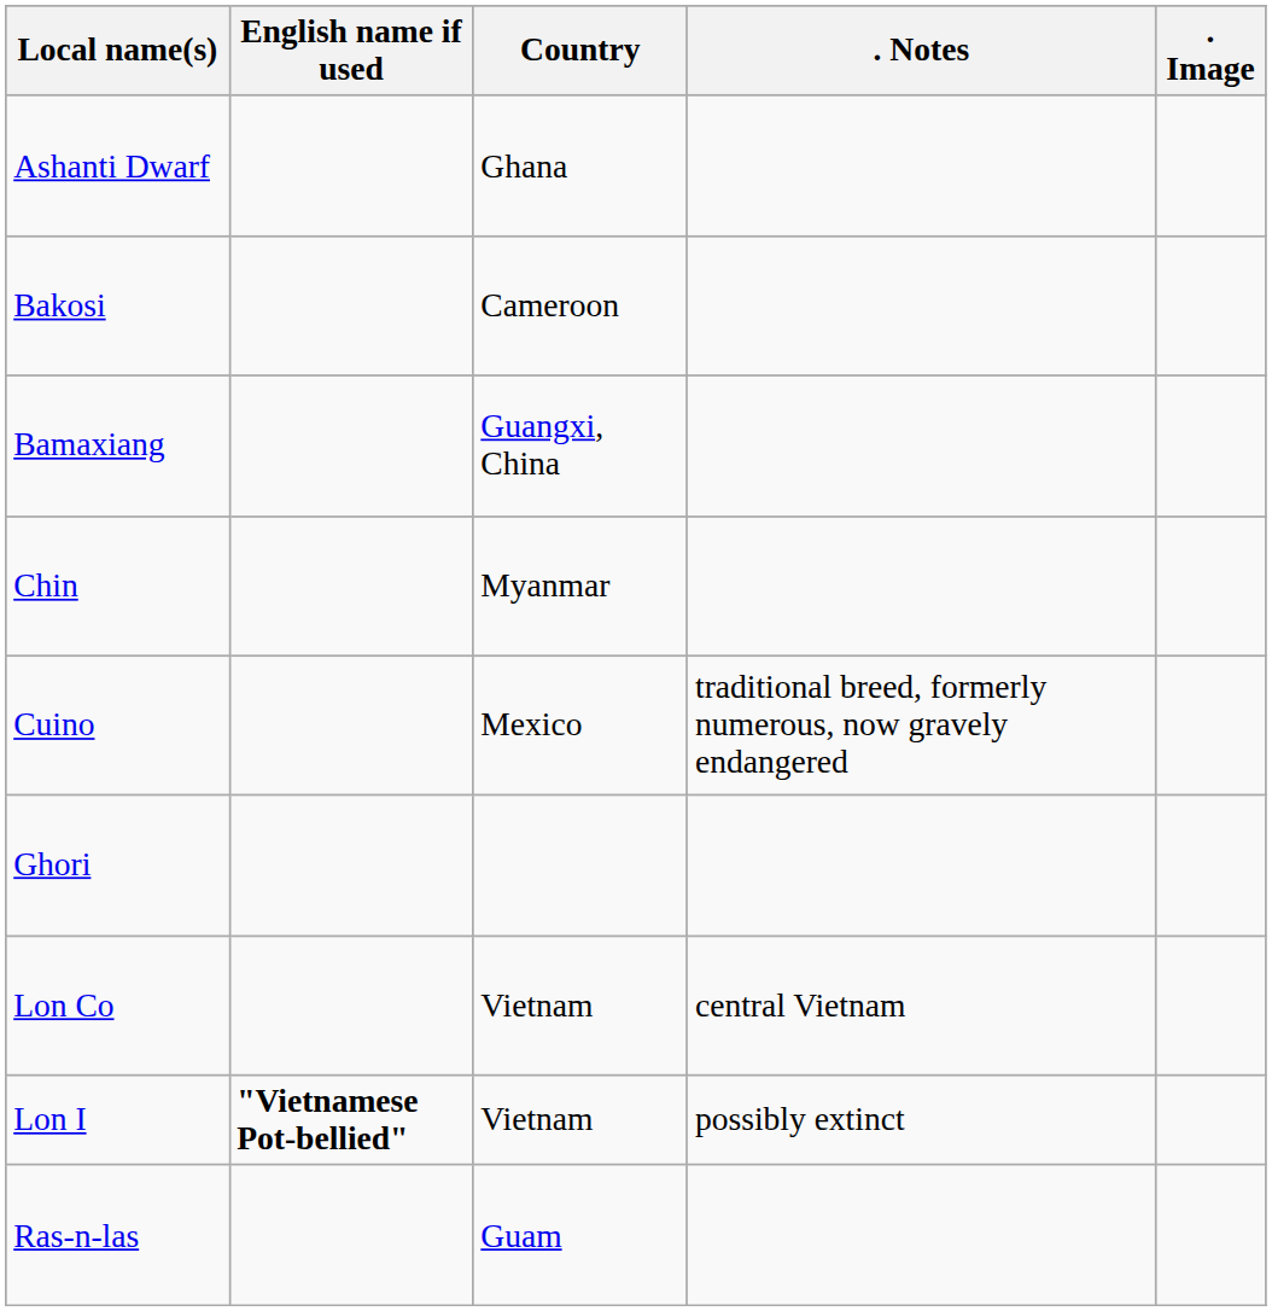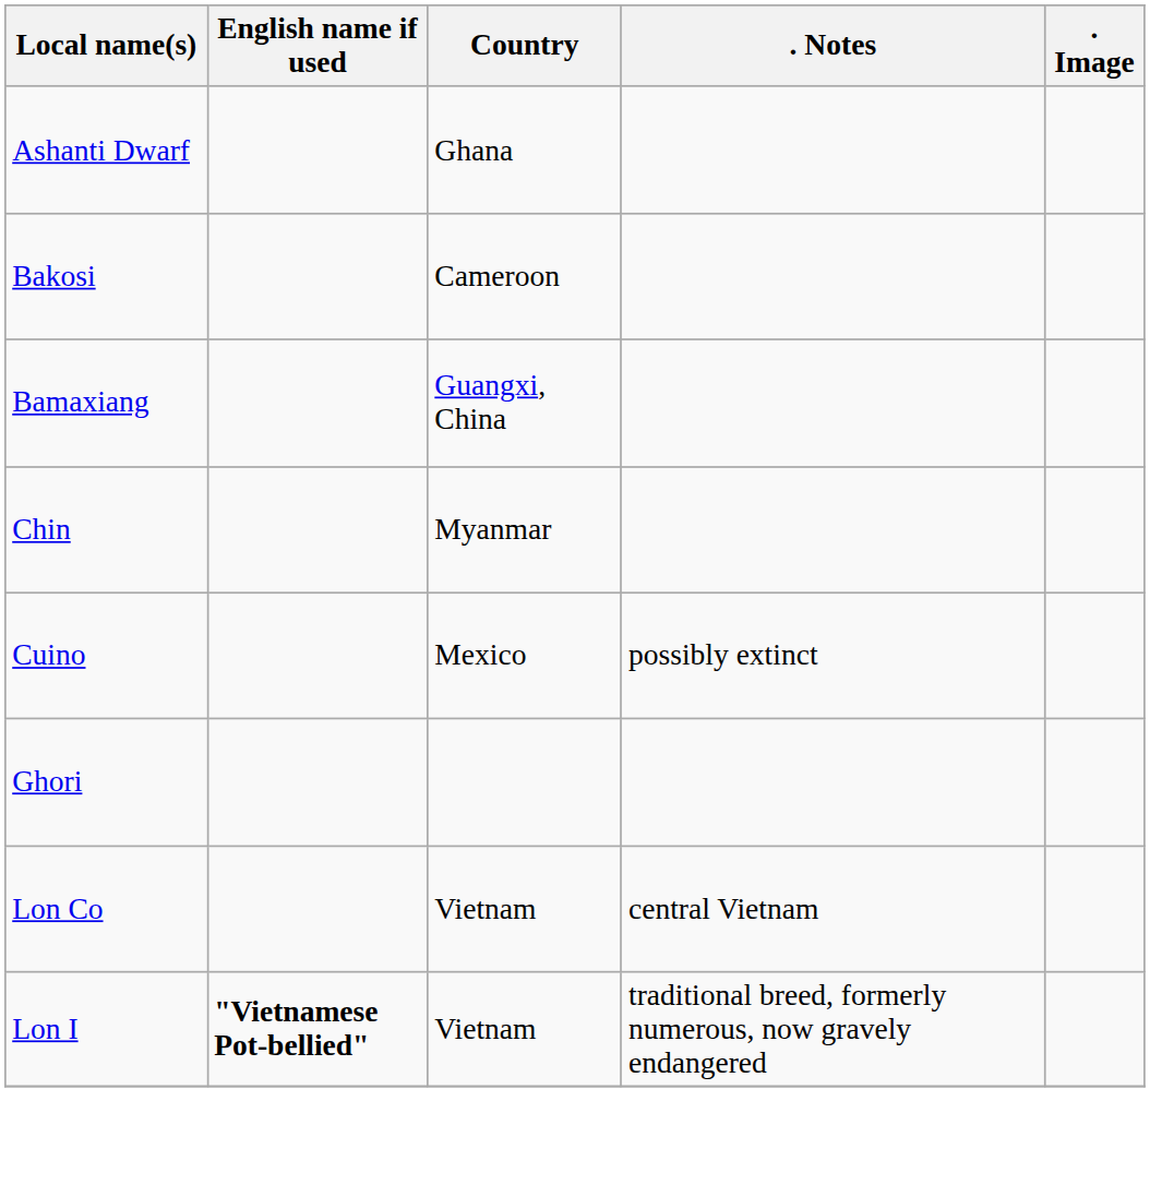 <table class="wikitable">
 <tr>
 <th style="width: 120pt;">Local name(s)</th>
 <th style="width: 120pt;">English name if used</th>
 <th style="width: 120pt;">Country</th>
 <th style="width: 400pt;">.  Notes</th>
 <th style="width: 40pt;">. Image</th>
 </tr>
 <tr>
 <td><a href='#'>Ashanti Dwarf</a></td>
 <td></td>
 <td>Ghana</td>
 <td></td>
 <td style="height: 60px;"></td>
 </tr>
 <tr>
 <td><a href='#'>Bakosi</a></td>
 <td></td>
 <td>Cameroon</td>
 <td></td>
 <td style="height: 60px;"></td>
 </tr>
 <tr>
 <td><a href='#'>Bamaxiang</a></td>
 <td></td>
 <td><a href='#'>Guangxi</a>, China</td>
 <td></td>
 <td style="height: 60px;"></td>
 </tr>
 <tr>
 <td><a href='#'>Chin</a></td>
 <td></td>
 <td>Myanmar</td>
 <td></td>
 <td style="height: 60px;"></td>
 </tr>
 <tr>
 <td><a href='#'>Cuino</a></td>
 <td></td>
 <td>Mexico</td>
-<td>traditional breed, formerly numerous, now gravely endangered</td>
+<td>possibly extinct</td>
 <td style="height: 60px;"></td>
 </tr>
 <tr>
 <td><a href='#'>Ghori</a></td>
 <td></td>
 <td></td>
 <td></td>
 <td style="height: 60px;"></td>
 </tr>
 <tr>
 <td><a href='#'>Lon Co</a></td>
 <td></td>
 <td>Vietnam</td>
 <td>central Vietnam</td>
 <td style="height: 60px;"></td>
 </tr>
 <tr>
 <td><a href='#'>Lon I</a></td>
 <td><strong>"Vietnamese Pot-bellied"</strong></td>
 <td>Vietnam</td>
-<td>possibly extinct</td>
+<td>traditional breed, formerly numerous, now gravely endangered</td>
 <td></td>
-</tr>
-<tr>
-<td><a href='#'>Ras-n-las</a></td>
-<td></td>
-<td><a href='#'>Guam</a></td>
-<td></td>
-<td style="height: 60px;"></td>
 </tr>
 <tr>
 </tr>
 </table>
